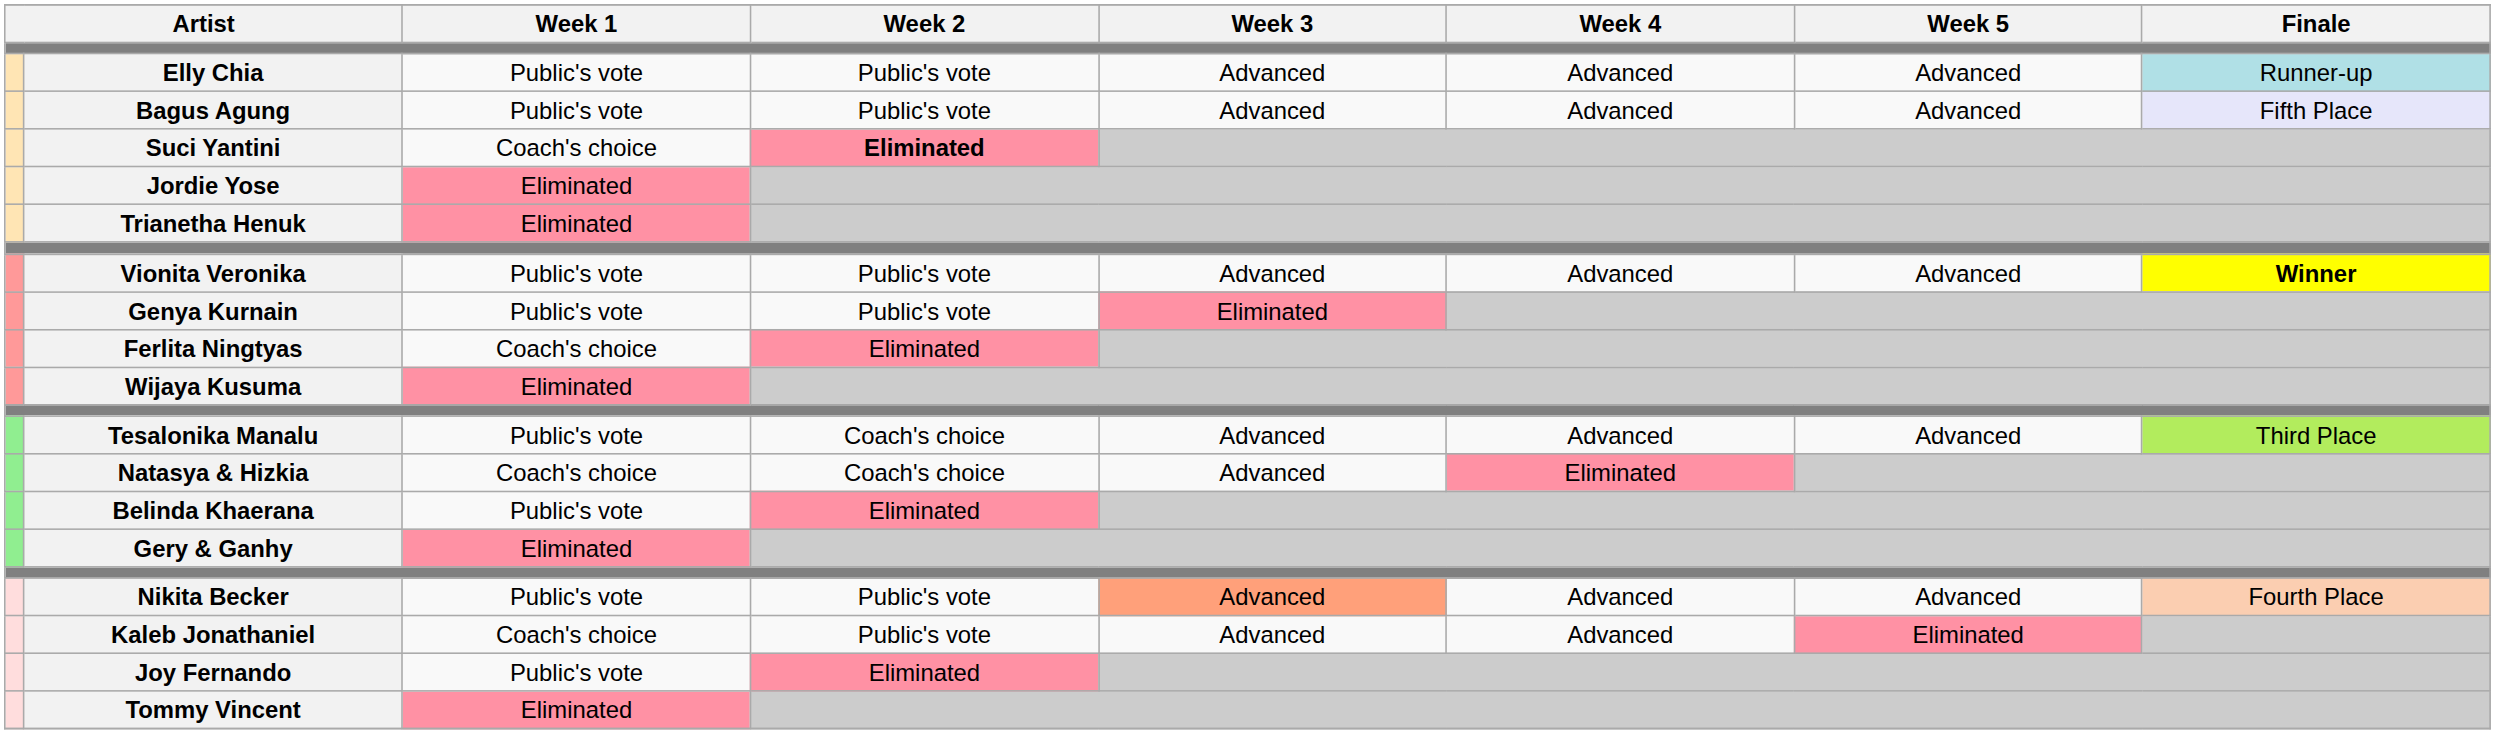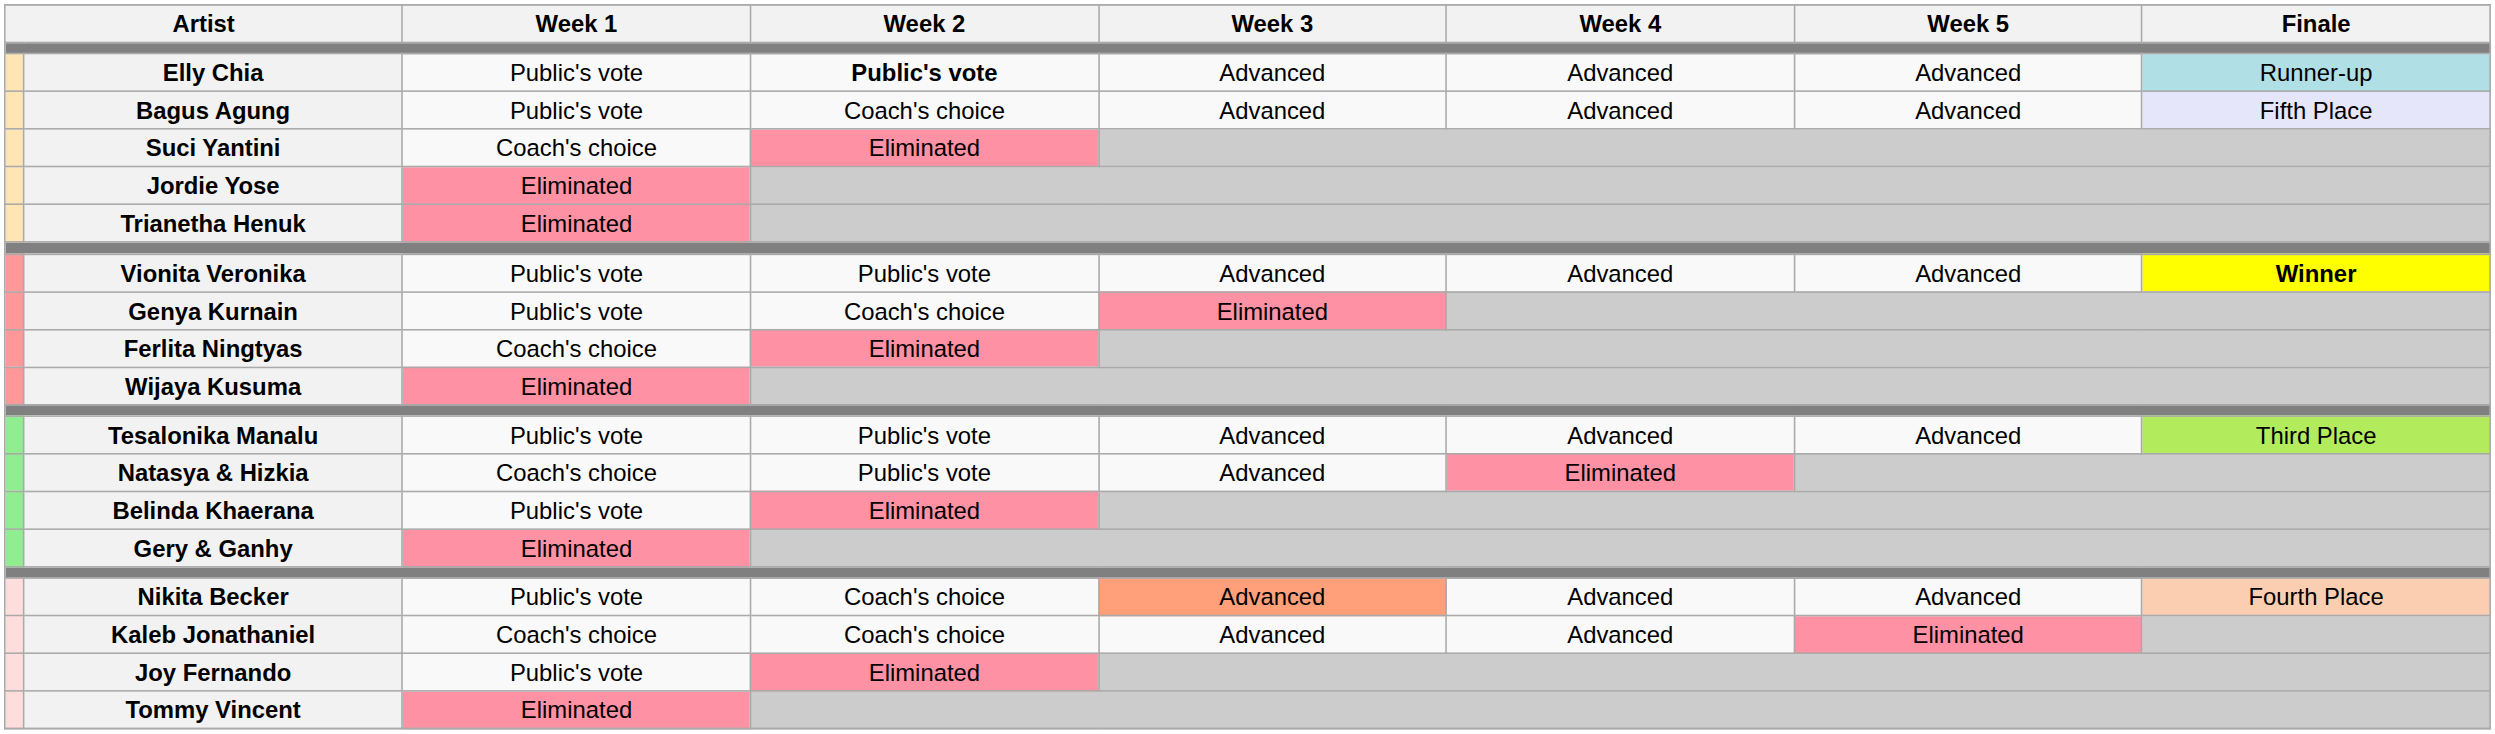 <table class="wikitable"  style="text-align:center; font-size:95%; width:100%;">
 <tr>
 </tr>
 <tr>
 <th colspan="2">Artist</th>
 <th style="width:14%;">Week 1</th>
 <th style="width:14%;">Week 2</th>
 <th style="width:14%;">Week 3</th>
 <th style="width:14%;">Week 4</th>
 <th style="width:14%;">Week 5</th>
 <th style="width:14%;">Finale</th>
 </tr>
 <tr>
 <td colspan="11" style="background:gray;"></td>
 </tr>
 <tr>
 <th style="background:#ffe5b4;"></th>
 <th>Elly Chia</th>
 <td>Public's vote</td>
-<td>Public's vote</td>
+<td><strong>Public's vote</strong></td>
 <td>Advanced</td>
 <td>Advanced</td>
 <td>Advanced</td>
 <td style="background:#b0e0e6;">Runner-up</td>
 </tr>
 <tr>
 <th style="background:#ffe5b4;"></th>
 <th>Bagus Agung</th>
 <td>Public's vote</td>
-<td>Public's vote</td>
+<td>Coach's choice</td>
 <td>Advanced</td>
 <td>Advanced</td>
 <td>Advanced</td>
 <td style="background:lavender;">Fifth Place</td>
 </tr>
 <tr>
 <th style="background:#ffe5b4;"></th>
 <th>Suci Yantini</th>
 <td>Coach's choice</td>
-<td style="background:#FF91A4;"><strong>Eliminated</strong></td>
+<td style="background:#FF91A4;">Eliminated</td>
 <td colspan="5" style="background:#ccc;"></td>
 </tr>
 <tr>
 <th style="background:#ffe5b4;"></th>
 <th>Jordie Yose</th>
 <td style="background:#FF91A4;">Eliminated</td>
 <td colspan="6" style="background:#ccc;"></td>
 </tr>
 <tr>
 <th style="background:#ffe5b4;"></th>
 <th>Trianetha Henuk</th>
 <td style="background:#FF91A4;">Eliminated</td>
 <td colspan="6" style="background:#ccc;"></td>
 </tr>
 <tr>
 <td colspan="11" style="background:gray;"></td>
 </tr>
 <tr>
 <th style="background:#ff9999;"></th>
 <th>Vionita Veronika</th>
 <td>Public's vote</td>
 <td>Public's vote</td>
 <td>Advanced</td>
 <td>Advanced</td>
 <td>Advanced</td>
 <td style="background:yellow;"><strong>Winner</strong></td>
 </tr>
 <tr>
 <th style="background:#ff9999;"></th>
 <th>Genya Kurnain</th>
 <td>Public's vote</td>
-<td>Public's vote</td>
+<td>Coach's choice</td>
 <td style="background:#FF91A4;">Eliminated</td>
 <td colspan="4" style="background:#ccc;"></td>
 </tr>
 <tr>
 <th style="background:#ff9999;"></th>
 <th>Ferlita Ningtyas</th>
 <td>Coach's choice</td>
 <td style="background:#FF91A4;">Eliminated</td>
 <td colspan="5" style="background:#ccc;"></td>
 </tr>
 <tr>
 <th style="background:#ff9999;"></th>
 <th>Wijaya Kusuma</th>
 <td style="background:#FF91A4;">Eliminated</td>
 <td colspan="6" style="background:#ccc;"></td>
 </tr>
 <tr>
 <td colspan="11" style="background:gray;"></td>
 </tr>
 <tr>
 <th style="background:#90ee90;"></th>
 <th>Tesalonika Manalu</th>
 <td>Public's vote</td>
-<td>Coach's choice</td>
+<td>Public's vote</td>
 <td>Advanced</td>
 <td>Advanced</td>
 <td>Advanced</td>
 <td style="background:#b2ec5d;">Third Place</td>
 </tr>
 <tr>
 <th style="background:#90ee90;"></th>
 <th>Natasya & Hizkia</th>
 <td>Coach's choice</td>
-<td>Coach's choice</td>
+<td>Public's vote</td>
 <td>Advanced</td>
 <td style="background:#FF91A4;">Eliminated</td>
 <td colspan="2" style="background:#ccc;"></td>
 </tr>
 <tr>
 <th style="background:#90ee90;"></th>
 <th>Belinda Khaerana</th>
 <td>Public's vote</td>
 <td style="background:#FF91A4;">Eliminated</td>
 <td colspan="5" style="background:#ccc;"></td>
 </tr>
 <tr>
 <th style="background:#90ee90;"></th>
 <th>Gery & Ganhy</th>
 <td style="background:#FF91A4;">Eliminated</td>
 <td colspan="6" style="background:#ccc;"></td>
 </tr>
 <tr>
 <td colspan="11" style="background:gray;"></td>
 </tr>
 <tr>
 <th style="background:#ffdddd;"></th>
 <th>Nikita Becker</th>
 <td>Public's vote</td>
-<td>Public's vote</td>
+<td>Coach's choice</td>
 <td style="background: lightsalmon;">Advanced</td>
 <td>Advanced</td>
 <td>Advanced</td>
 <td style="background:#fbceb1;">Fourth Place</td>
 </tr>
 <tr>
 <th style="background:#ffdddd;"></th>
 <th>Kaleb Jonathaniel</th>
 <td>Coach's choice</td>
-<td>Public's vote</td>
+<td>Coach's choice</td>
 <td>Advanced</td>
 <td>Advanced</td>
 <td style="background:#FF91A4;">Eliminated</td>
 <td style="background:#ccc;"></td>
 </tr>
 <tr>
 <th style="background:#ffdddd;"></th>
 <th>Joy Fernando</th>
 <td>Public's vote</td>
 <td style="background:#FF91A4;">Eliminated</td>
 <td colspan="5" style="background:#ccc;"></td>
 </tr>
 <tr>
 <th style="background:#ffdddd;"></th>
 <th>Tommy Vincent</th>
 <td style="background:#FF91A4;">Eliminated</td>
 <td colspan="6" style="background:#ccc;"></td>
 </tr>
 <tr>
 </tr>
 </table>
